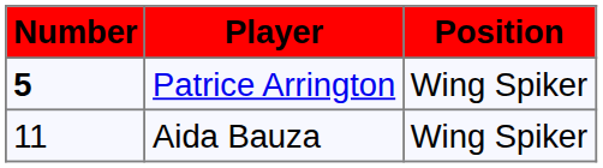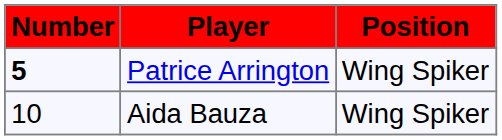 <table bgcolor="#f7f8ff" cellpadding="3" cellspacing="0" border="1" style="font-size: 95%; border: gray solid 1px; border-collapse: collapse;">
 <tr bgcolor="#ff0000">
 <td align=center><strong>Number</strong></td>
 <td align=center><strong>Player</strong></td>
 <td align=center><strong>Position</strong></td>
 </tr>
 <tr align="left">
 <td><strong>5</strong></td>
 <td> <a href='#'>Patrice Arrington</a></td>
 <td>Wing Spiker</td>
 </tr>
 <tr align="left">
-<td>11</td>
+<td>10</td>
 <td> Aida Bauza</td>
 <td>Wing Spiker</td>
 </tr>
 </table>
